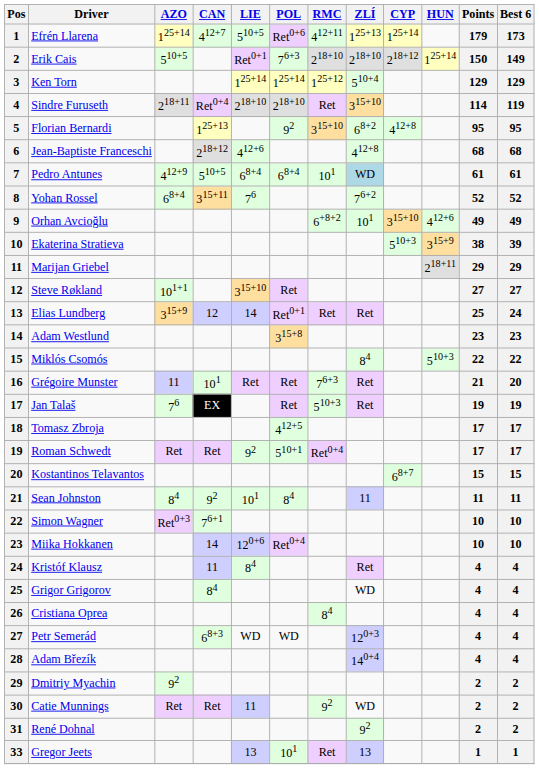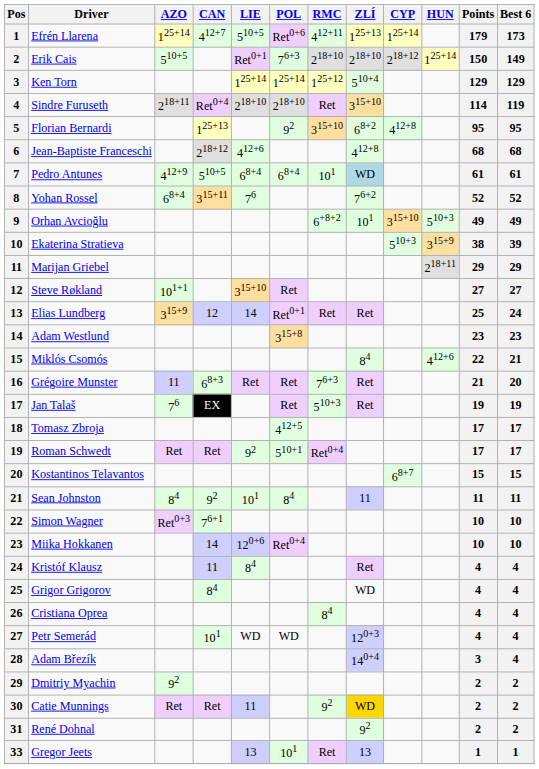 <table class="wikitable" style="font-size: 85%; text-align: center;">
 <tr valign="top">
 <th valign="middle">Pos</th>
 <th valign="middle">Driver</th>
 <th><a href='#'>AZO</a><br></th>
 <th><a href='#'>CAN</a><br></th>
 <th><a href='#'>LIE</a><br></th>
 <th><a href='#'>POL</a><br></th>
 <th><a href='#'>RMC</a><br></th>
 <th><a href='#'>ZLÍ</a><br></th>
 <th><a href='#'>CYP</a><br></th>
 <th><a href='#'>HUN</a><br></th>
 <th valign="middle">Points</th>
 <th valign="middle">Best 6</th>
 </tr>
 <tr>
 <th>1</th>
 <td align=left> <a href='#'>Efrén Llarena</a></td>
 <td style="background:#ffffbf;">1<sup>25+14</sup></td>
 <td style="background:#dfffdf;">4<sup>12+7</sup></td>
 <td style="background:#dfffdf;">5<sup>10+5</sup></td>
 <td style="background:#efcfff;">Ret<sup>0+6</sup></td>
 <td style="background:#dfffdf;">4<sup>12+11</sup></td>
 <td style="background:#ffffbf;">1<sup>25+13</sup></td>
 <td style="background:#ffffbf;">1<sup>25+14</sup></td>
 <td></td>
 <th>179</th>
 <th>173</th>
 </tr>
 <tr>
 <th>2</th>
 <td align=left> <a href='#'>Erik Cais</a></td>
 <td style="background:#dfffdf;">5<sup>10+5</sup></td>
 <td></td>
 <td style="background:#efcfff;">Ret<sup>0+1</sup></td>
 <td style="background:#dfffdf;">7<sup>6+3</sup></td>
 <td style="background:#dfdfdf;">2<sup>18+10</sup></td>
 <td style="background:#dfdfdf;">2<sup>18+10</sup></td>
 <td style="background:#dfdfdf;">2<sup>18+12</sup></td>
 <td style="background:#ffffbf;">1<sup>25+14</sup></td>
 <th>150</th>
 <th>149</th>
 </tr>
 <tr>
 <th>3</th>
 <td align=left> <a href='#'>Ken Torn</a></td>
 <td></td>
 <td></td>
 <td style="background:#ffffbf;">1<sup>25+14</sup></td>
 <td style="background:#ffffbf;">1<sup>25+14</sup></td>
 <td style="background:#ffffbf;">1<sup>25+12</sup></td>
 <td style="background:#dfffdf;">5<sup>10+4</sup></td>
 <td></td>
 <td></td>
 <th>129</th>
 <th>129</th>
 </tr>
 <tr>
 <th>4</th>
 <td align=left> <a href='#'>Sindre Furuseth</a></td>
 <td style="background:#dfdfdf;">2<sup>18+11</sup></td>
 <td style="background:#efcfff;">Ret<sup>0+4</sup></td>
 <td style="background:#dfdfdf;">2<sup>18+10</sup></td>
 <td style="background:#dfdfdf;">2<sup>18+10</sup></td>
 <td style="background:#efcfff;">Ret</td>
 <td style="background:#ffdf9f;">3<sup>15+10</sup></td>
 <td></td>
 <td></td>
 <th>114</th>
 <th>119</th>
 </tr>
 <tr>
 <th>5</th>
 <td align=left> <a href='#'>Florian Bernardi</a></td>
 <td></td>
 <td style="background:#ffffbf;">1<sup>25+13</sup></td>
 <td></td>
 <td style="background:#dfffdf;">9<sup>2</sup></td>
 <td style="background:#ffdf9f;">3<sup>15+10</sup></td>
 <td style="background:#dfffdf;">6<sup>8+2</sup></td>
 <td style="background:#dfffdf;">4<sup>12+8</sup></td>
 <td></td>
 <th>95</th>
 <th>95</th>
 </tr>
 <tr>
 <th>6</th>
 <td align=left> <a href='#'>Jean-Baptiste Franceschi</a></td>
 <td></td>
 <td style="background:#dfdfdf;">2<sup>18+12</sup></td>
 <td style="background:#dfffdf;">4<sup>12+6</sup></td>
 <td></td>
 <td></td>
 <td style="background:#dfffdf;">4<sup>12+8</sup></td>
 <td></td>
 <td></td>
 <th>68</th>
 <th>68</th>
 </tr>
 <tr>
 <th>7</th>
 <td align=left> <a href='#'>Pedro Antunes</a></td>
 <td style="background:#dfffdf;">4<sup>12+9</sup></td>
 <td style="background:#dfffdf;">5<sup>10+5</sup></td>
 <td style="background:#dfffdf;">6<sup>8+4</sup></td>
 <td style="background:#dfffdf;">6<sup>8+4</sup></td>
 <td style="background:#dfffdf;">10<sup>1</sup></td>
 <td style="background: lightblue;">WD</td>
 <td></td>
 <td></td>
 <th>61</th>
 <th>61</th>
 </tr>
 <tr>
 <th>8</th>
 <td align=left> <a href='#'>Yohan Rossel</a></td>
 <td style="background:#dfffdf;">6<sup>8+4</sup></td>
 <td style="background:#ffdf9f;">3<sup>15+11</sup></td>
 <td style="background:#dfffdf;">7<sup>6</sup></td>
 <td></td>
 <td></td>
 <td style="background:#dfffdf;">7<sup>6+2</sup></td>
 <td></td>
 <td></td>
 <th>52</th>
 <th>52</th>
 </tr>
 <tr>
 <th>9</th>
 <td align=left> <a href='#'>Orhan Avcioğlu</a></td>
 <td></td>
 <td></td>
 <td></td>
 <td></td>
 <td style="background:#dfffdf;">6<sup>+8+2</sup></td>
 <td style="background:#dfffdf;">10<sup>1</sup></td>
 <td style="background:#ffdf9f;">3<sup>15+10</sup></td>
-<td style="background:#dfffdf;">4<sup>12+6</sup></td>
+<td style="background:#dfffdf;">5<sup>10+3</sup></td>
 <th>49</th>
 <th>49</th>
 </tr>
 <tr>
 <th>10</th>
 <td align=left> <a href='#'>Ekaterina Stratieva</a></td>
 <td></td>
 <td></td>
 <td></td>
 <td></td>
 <td></td>
 <td></td>
 <td style="background:#dfffdf;">5<sup>10+3</sup></td>
 <td style="background:#ffdf9f;">3<sup>15+9</sup></td>
 <th>38</th>
 <th>39</th>
 </tr>
 <tr>
 <th>11</th>
 <td align=left> <a href='#'>Marijan Griebel</a></td>
 <td></td>
 <td></td>
 <td></td>
 <td></td>
 <td></td>
 <td></td>
 <td></td>
 <td style="background:#dfdfdf;">2<sup>18+11</sup></td>
 <th>29</th>
 <th>29</th>
 </tr>
 <tr>
 <th>12</th>
 <td align=left> <a href='#'>Steve Røkland</a></td>
 <td style="background:#dfffdf;">10<sup>1+1</sup></td>
 <td></td>
 <td style="background:#ffdf9f;">3<sup>15+10</sup></td>
 <td style="background:#efcfff;">Ret</td>
 <td></td>
 <td></td>
 <td></td>
 <td></td>
 <th>27</th>
 <th>27</th>
 </tr>
 <tr>
 <th>13</th>
 <td align=left> <a href='#'>Elias Lundberg</a></td>
 <td style="background:#ffdf9f;">3<sup>15+9</sup></td>
 <td style="background:#cfcfff;">12</td>
 <td style="background:#cfcfff;">14</td>
 <td style="background:#efcfff;">Ret<sup>0+1</sup></td>
 <td style="background:#efcfff;">Ret</td>
 <td style="background:#efcfff;">Ret</td>
 <td></td>
 <td></td>
 <th>25</th>
 <th>24</th>
 </tr>
 <tr>
 <th>14</th>
 <td align=left> <a href='#'>Adam Westlund</a></td>
 <td></td>
 <td></td>
 <td></td>
 <td style="background:#ffdf9f;">3<sup>15+8</sup></td>
 <td></td>
 <td></td>
 <td></td>
 <td></td>
 <th>23</th>
 <th>23</th>
 </tr>
 <tr>
 <th>15</th>
 <td align=left> <a href='#'>Miklós Csomós</a></td>
 <td></td>
 <td></td>
 <td></td>
 <td></td>
 <td></td>
 <td style="background:#dfffdf;">8<sup>4</sup></td>
 <td></td>
-<td style="background:#dfffdf;">5<sup>10+3</sup></td>
+<td style="background:#dfffdf;">4<sup>12+6</sup></td>
 <th>22</th>
-<th>22</th>
+<th>21</th>
 </tr>
 <tr>
 <th>16</th>
 <td align=left> <a href='#'>Grégoire Munster</a></td>
 <td style="background:#cfcfff;">11</td>
-<td style="background:#dfffdf;">10<sup>1</sup></td>
+<td style="background:#dfffdf;">6<sup>8+3</sup></td>
 <td style="background:#efcfff;">Ret</td>
 <td style="background:#efcfff;">Ret</td>
 <td style="background:#dfffdf;">7<sup>6+3</sup></td>
 <td style="background:#efcfff;">Ret</td>
 <td></td>
 <td></td>
 <th>21</th>
 <th>20</th>
 </tr>
 <tr>
 <th>17</th>
 <td align=left> <a href='#'>Jan Talaš</a></td>
 <td style="background:#dfffdf;">7<sup>6</sup></td>
 <td style="background:#000000;color:white;">EX</td>
 <td></td>
 <td style="background:#efcfff;">Ret</td>
 <td style="background:#dfffdf;">5<sup>10+3</sup></td>
 <td style="background:#efcfff;">Ret</td>
 <td></td>
 <td></td>
 <th>19</th>
 <th>19</th>
 </tr>
 <tr>
 <th>18</th>
 <td align=left> <a href='#'>Tomasz Zbroja</a></td>
 <td></td>
 <td></td>
 <td></td>
 <td style="background:#dfffdf;">4<sup>12+5</sup></td>
 <td></td>
 <td></td>
 <td></td>
 <td></td>
 <th>17</th>
 <th>17</th>
 </tr>
 <tr>
 <th>19</th>
 <td align=left> <a href='#'>Roman Schwedt</a></td>
 <td style="background:#efcfff;">Ret</td>
 <td style="background:#efcfff;">Ret</td>
 <td style="background:#dfffdf;">9<sup>2</sup></td>
 <td style="background:#dfffdf;">5<sup>10+1</sup></td>
 <td style="background:#efcfff;">Ret<sup>0+4</sup></td>
 <td></td>
 <td></td>
 <td></td>
 <th>17</th>
 <th>17</th>
 </tr>
 <tr>
 <th>20</th>
 <td align=left> <a href='#'>Kostantinos Telavantos</a></td>
 <td></td>
 <td></td>
 <td></td>
 <td></td>
 <td></td>
 <td></td>
 <td style="background:#dfffdf;">6<sup>8+7</sup></td>
 <td></td>
 <th>15</th>
 <th>15</th>
 </tr>
 <tr>
 <th>21</th>
 <td align=left> <a href='#'>Sean Johnston</a></td>
 <td style="background:#dfffdf;">8<sup>4</sup></td>
 <td style="background:#dfffdf;">9<sup>2</sup></td>
 <td style="background:#dfffdf;">10<sup>1</sup></td>
 <td style="background:#dfffdf;">8<sup>4</sup></td>
 <td></td>
 <td style="background:#cfcfff;">11</td>
 <td></td>
 <td></td>
 <th>11</th>
 <th>11</th>
 </tr>
 <tr>
 <th>22</th>
 <td align=left> <a href='#'>Simon Wagner</a></td>
 <td style="background:#efcfff;">Ret<sup>0+3</sup></td>
 <td style="background:#dfffdf;">7<sup>6+1</sup></td>
 <td></td>
 <td></td>
 <td></td>
 <td></td>
 <td></td>
 <td></td>
 <th>10</th>
 <th>10</th>
 </tr>
 <tr>
 <th>23</th>
 <td align=left> <a href='#'>Miika Hokkanen</a></td>
 <td></td>
 <td style="background:#cfcfff;">14</td>
 <td style="background:#cfcfff;">12<sup>0+6</sup></td>
 <td style="background:#efcfff;">Ret<sup>0+4</sup></td>
 <td></td>
 <td></td>
 <td></td>
 <td></td>
 <th>10</th>
 <th>10</th>
 </tr>
 <tr>
 <th>24</th>
 <td align=left> <a href='#'>Kristóf Klausz</a></td>
 <td></td>
 <td style="background:#cfcfff;">11</td>
 <td style="background:#dfffdf;">8<sup>4</sup></td>
 <td></td>
 <td></td>
 <td style="background:#efcfff;">Ret</td>
 <td></td>
 <td></td>
 <th>4</th>
 <th>4</th>
 </tr>
 <tr>
 <th>25</th>
 <td align=left> <a href='#'>Grigor Grigorov</a></td>
 <td></td>
 <td style="background:#dfffdf;">8<sup>4</sup></td>
 <td></td>
 <td></td>
 <td></td>
 <td>WD</td>
 <td></td>
 <td></td>
 <th>4</th>
 <th>4</th>
 </tr>
 <tr>
 <th>26</th>
 <td align=left> <a href='#'>Cristiana Oprea</a></td>
 <td></td>
 <td></td>
 <td></td>
 <td></td>
 <td style="background:#dfffdf;">8<sup>4</sup></td>
 <td></td>
 <td></td>
 <td></td>
 <th>4</th>
 <th>4</th>
 </tr>
 <tr>
 <th>27</th>
 <td align=left> <a href='#'>Petr Semerád</a></td>
 <td></td>
-<td style="background:#dfffdf;">6<sup>8+3</sup></td>
+<td style="background:#dfffdf;">10<sup>1</sup></td>
 <td>WD</td>
 <td>WD</td>
 <td></td>
 <td style="background:#cfcfff;">12<sup>0+3</sup></td>
 <td></td>
 <td></td>
 <th>4</th>
 <th>4</th>
 </tr>
 <tr>
 <th>28</th>
 <td align=left> <a href='#'>Adam Březík</a></td>
 <td></td>
 <td></td>
 <td></td>
 <td></td>
 <td></td>
 <td style="background:#cfcfff;">14<sup>0+4</sup></td>
 <td></td>
 <td></td>
-<th>4</th>
+<th>3</th>
 <th>4</th>
 </tr>
 <tr>
 <th>29</th>
 <td align=left> <a href='#'>Dmitriy Myachin</a></td>
 <td style="background:#dfffdf;">9<sup>2</sup></td>
 <td></td>
 <td></td>
 <td></td>
 <td></td>
 <td></td>
 <td></td>
 <td></td>
 <th>2</th>
 <th>2</th>
 </tr>
 <tr>
 <th>30</th>
 <td align=left> <a href='#'>Catie Munnings</a></td>
 <td style="background:#efcfff;">Ret</td>
 <td style="background:#efcfff;">Ret</td>
 <td style="background:#cfcfff;">11</td>
 <td></td>
 <td style="background:#dfffdf;">9<sup>2</sup></td>
-<td>WD</td>
+<td style="background: gold;">WD</td>
 <td></td>
 <td></td>
 <th>2</th>
 <th>2</th>
 </tr>
 <tr>
 <th>31</th>
 <td align=left> <a href='#'>René Dohnal</a></td>
 <td></td>
 <td></td>
 <td></td>
 <td></td>
 <td></td>
 <td style="background:#dfffdf;">9<sup>2</sup></td>
 <td></td>
 <td></td>
 <th>2</th>
 <th>2</th>
 </tr>
 <tr>
 <th>33</th>
 <td align=left> <a href='#'>Gregor Jeets</a></td>
 <td></td>
 <td></td>
 <td style="background:#cfcfff;">13</td>
 <td style="background:#dfffdf;">10<sup>1</sup></td>
 <td style="background:#efcfff;">Ret</td>
 <td style="background:#cfcfff;">13</td>
 <td></td>
 <td></td>
 <th>1</th>
 <th>1</th>
 </tr>
 <tr>
 </tr>
 </table>
